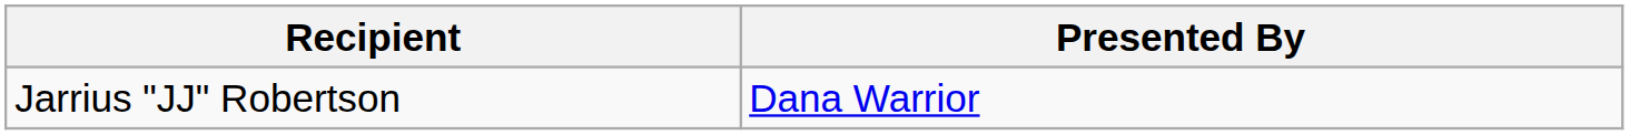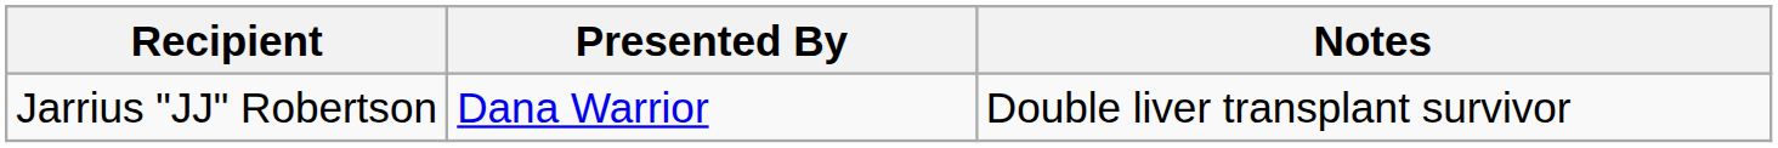 <table class="wikitable sortable" style="font-size: 95%">
 <tr>
 <th style="width:25%;">Recipient<br></th>
 <th style="width:30%;">Presented By</th>
+<th class="unsortable">Notes</th>
 </tr>
 <tr>
 <td>Jarrius "JJ" Robertson</td>
 <td><a href='#'>Dana Warrior</a></td>
+<td>Double liver transplant survivor</td>
 </tr>
 </table>
